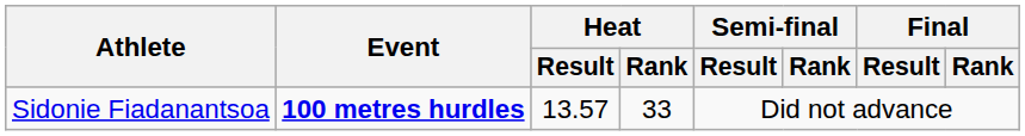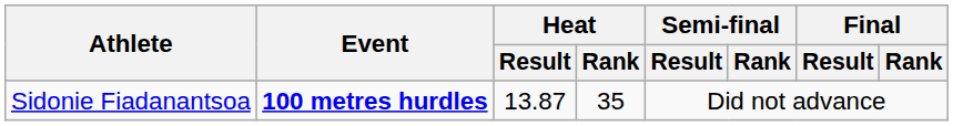 <table class=wikitable style=font-size:90%>
 <tr>
 <th rowspan=2>Athlete</th>
 <th rowspan=2>Event</th>
 <th colspan=2>Heat</th>
 <th colspan=2>Semi-final</th>
 <th colspan=2>Final</th>
 </tr>
 <tr style=font-size:95%>
 <th>Result</th>
 <th>Rank</th>
 <th>Result</th>
 <th>Rank</th>
 <th>Result</th>
 <th>Rank</th>
 </tr>
 <tr align=center>
 <td align=left><a href='#'>Sidonie Fiadanantsoa</a></td>
 <td align=left><strong><a href='#'>100 metres hurdles</a></strong></td>
-<td>13.57</td>
-<td>33</td>
+<td>13.87</td>
+<td>35</td>
 <td colspan="4">Did not advance</td>
 </tr>
 </table>
